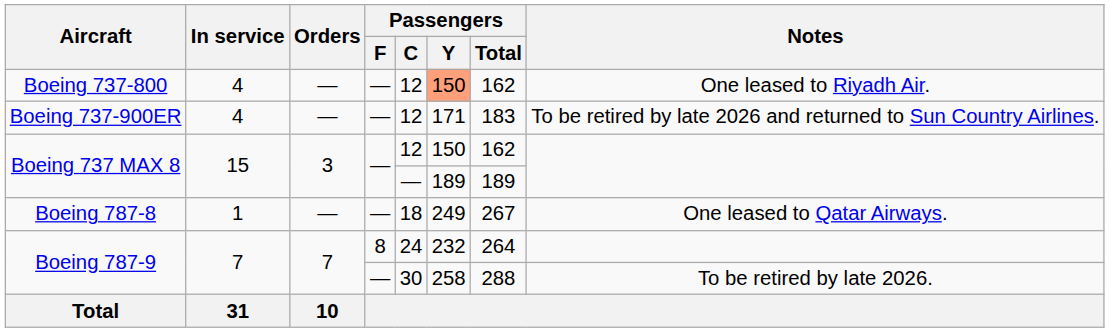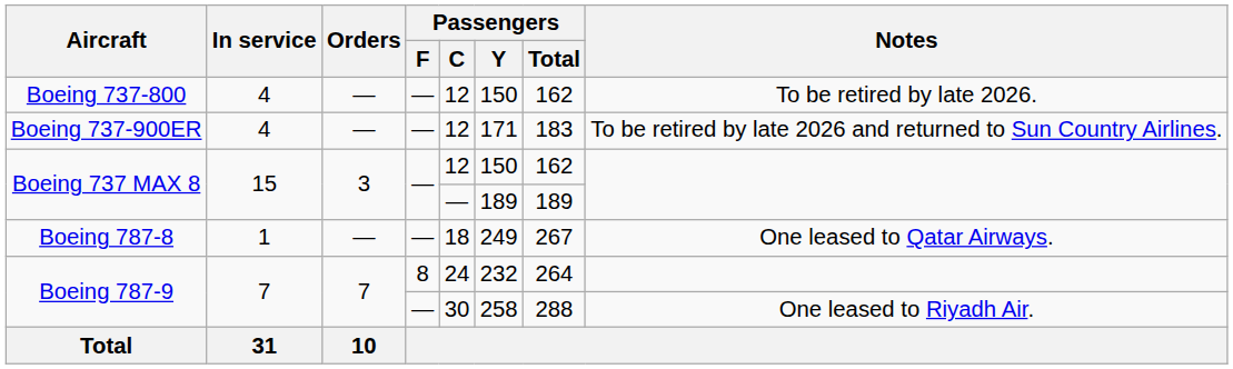 <table class="wikitable" style="text-align:center; margin:auto;">
 <tr>
 <th rowspan="2">Aircraft</th>
 <th rowspan="2">In service</th>
 <th rowspan="2">Orders</th>
 <th colspan="4">Passengers</th>
 <th rowspan="2">Notes</th>
 </tr>
 <tr>
 <th><abbr>F</abbr></th>
 <th><abbr>C</abbr></th>
 <th><abbr>Y</abbr></th>
 <th>Total</th>
 </tr>
 <tr>
 <td><a href='#'>Boeing 737-800</a></td>
 <td>4</td>
 <td>—</td>
 <td>—</td>
 <td>12</td>
-<td style="background: lightsalmon;">150</td>
+<td>150</td>
 <td>162</td>
-<td>One leased to <a href='#'>Riyadh Air</a>.</td>
+<td>To be retired by late 2026.</td>
 </tr>
 <tr>
 <td><a href='#'>Boeing 737-900ER</a></td>
 <td>4</td>
 <td>—</td>
 <td>—</td>
 <td>12</td>
 <td>171</td>
 <td>183</td>
 <td>To be retired by late 2026 and returned to <a href='#'>Sun Country Airlines</a>.</td>
 </tr>
 <tr>
 <td rowspan="2"><a href='#'>Boeing 737 MAX 8</a></td>
 <td rowspan="2">15</td>
 <td rowspan="2">3</td>
 <td rowspan="2">—</td>
 <td>12</td>
 <td>150</td>
 <td>162</td>
 <td rowspan="2"></td>
 </tr>
 <tr>
 <td>—</td>
 <td>189</td>
 <td>189</td>
 </tr>
 <tr>
 <td><a href='#'>Boeing 787-8</a></td>
 <td>1</td>
 <td>—</td>
 <td>—</td>
 <td>18</td>
 <td>249</td>
 <td>267</td>
 <td>One leased to <a href='#'>Qatar Airways</a>.</td>
 </tr>
 <tr>
 <td rowspan="2"><a href='#'>Boeing 787-9</a></td>
 <td rowspan="2">7</td>
 <td rowspan="2">7</td>
 <td>8</td>
 <td>24</td>
 <td>232</td>
 <td>264</td>
 <td></td>
 </tr>
 <tr>
 <td>—</td>
 <td>30</td>
 <td>258</td>
 <td>288</td>
-<td>To be retired by late 2026.</td>
+<td>One leased to <a href='#'>Riyadh Air</a>.</td>
 </tr>
 <tr>
 <th>Total</th>
 <th>31</th>
 <th>10</th>
 <th colspan="5"></th>
 </tr>
 </table>
